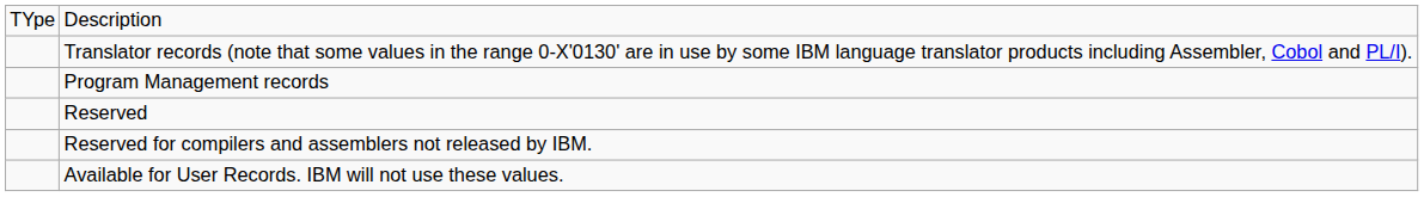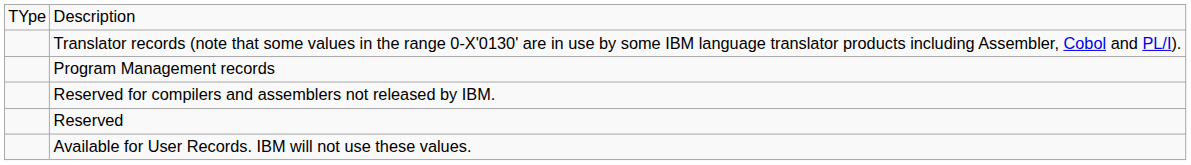 <table class="wikitable" border="1">
 <tr>
 <td>TYpe</td>
 <td>Description</td>
 </tr>
 <tr>
 <td></td>
 <td>Translator records (note that some values in the range 0-X'0130' are in use by some IBM language translator products including Assembler, <a href='#'>Cobol</a> and <a href='#'>PL/I</a>).</td>
 </tr>
 <tr>
 <td></td>
 <td>Program Management records</td>
 </tr>
 <tr>
 <td></td>
-<td>Reserved</td>
+<td>Reserved for compilers and assemblers not released by IBM.</td>
 </tr>
 <tr>
 <td></td>
-<td>Reserved for compilers and assemblers not released by IBM.</td>
+<td>Reserved</td>
 </tr>
 <tr>
 <td></td>
 <td>Available for User Records. IBM will not use these values.</td>
 </tr>
 </table>
